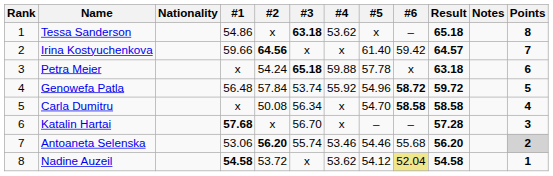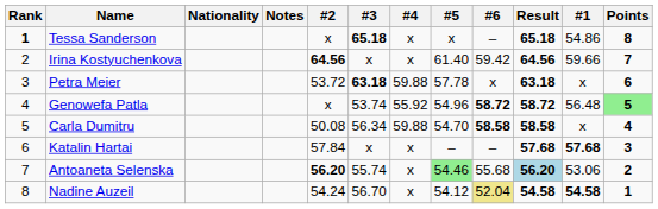 <table class="wikitable sortable" style="text-align:center">
 <tr>
 <th>Rank</th>
 <th>Name</th>
 <th>Nationality</th>
-<th>#1</th>
+<th>Notes</th>
 <th>#2</th>
 <th>#3</th>
 <th>#4</th>
 <th>#5</th>
 <th>#6</th>
 <th>Result</th>
-<th>Notes</th>
+<th>#1</th>
 <th>Points</th>
 </tr>
 <tr>
-<td>1</td>
+<td><strong>1</strong></td>
 <td align=left><a href='#'>Tessa Sanderson</a></td>
 <td align=left></td>
-<td>54.86</td>
+<td></td>
 <td>x</td>
-<td><strong>63.18</strong></td>
-<td>53.62</td>
+<td><strong>65.18</strong></td>
+<td>x</td>
 <td>x</td>
 <td>–</td>
 <td><strong>65.18</strong></td>
-<td></td>
+<td>54.86</td>
 <td><strong>8</strong></td>
 </tr>
 <tr>
 <td>2</td>
 <td align=left><a href='#'>Irina Kostyuchenkova</a></td>
 <td align=left></td>
-<td>59.66</td>
+<td></td>
 <td><strong>64.56</strong></td>
 <td>x</td>
 <td>x</td>
 <td>61.40</td>
 <td>59.42</td>
-<td><strong>64.57</strong></td>
-<td></td>
+<td><strong>64.56</strong></td>
+<td>59.66</td>
 <td><strong>7</strong></td>
 </tr>
 <tr>
 <td>3</td>
 <td align=left><a href='#'>Petra Meier</a></td>
 <td align=left></td>
-<td>x</td>
-<td>54.24</td>
-<td><strong>65.18</strong></td>
+<td></td>
+<td>53.72</td>
+<td><strong>63.18</strong></td>
 <td>59.88</td>
 <td>57.78</td>
 <td>x</td>
 <td><strong>63.18</strong></td>
-<td></td>
+<td>x</td>
 <td><strong>6</strong></td>
 </tr>
 <tr>
 <td>4</td>
 <td align=left><a href='#'>Genowefa Patla</a></td>
 <td align=left></td>
-<td>56.48</td>
-<td>57.84</td>
+<td></td>
+<td>x</td>
 <td>53.74</td>
 <td>55.92</td>
 <td>54.96</td>
 <td><strong>58.72</strong></td>
-<td><strong>59.72</strong></td>
-<td></td>
-<td><strong>5</strong></td>
+<td><strong>58.72</strong></td>
+<td>56.48</td>
+<td style="background: lightgreen;"><strong>5</strong></td>
 </tr>
 <tr>
 <td>5</td>
 <td align=left><a href='#'>Carla Dumitru</a></td>
 <td align=left></td>
-<td>x</td>
+<td></td>
 <td>50.08</td>
 <td>56.34</td>
-<td>x</td>
+<td>59.88</td>
 <td>54.70</td>
 <td><strong>58.58</strong></td>
 <td><strong>58.58</strong></td>
-<td></td>
+<td>x</td>
 <td><strong>4</strong></td>
 </tr>
 <tr>
 <td>6</td>
 <td align=left><a href='#'>Katalin Hartai</a></td>
 <td align=left></td>
-<td><strong>57.68</strong></td>
+<td></td>
+<td>57.84</td>
 <td>x</td>
-<td>56.70</td>
 <td>x</td>
 <td>–</td>
 <td>–</td>
-<td><strong>57.28</strong></td>
-<td></td>
+<td><strong>57.68</strong></td>
+<td><strong>57.68</strong></td>
 <td><strong>3</strong></td>
 </tr>
 <tr>
 <td>7</td>
 <td align=left><a href='#'>Antoaneta Selenska</a></td>
 <td align=left></td>
-<td>53.06</td>
+<td></td>
 <td><strong>56.20</strong></td>
 <td>55.74</td>
-<td>53.46</td>
-<td>54.46</td>
+<td>x</td>
+<td style="background: lightgreen;">54.46</td>
 <td>55.68</td>
-<td><strong>56.20</strong></td>
-<td></td>
-<td style="background: lightgrey;"><strong>2</strong></td>
+<td style="background: lightblue;"><strong>56.20</strong></td>
+<td>53.06</td>
+<td><strong>2</strong></td>
 </tr>
 <tr>
 <td>8</td>
 <td align=left><a href='#'>Nadine Auzeil</a></td>
 <td align=left></td>
-<td><strong>54.58</strong></td>
-<td>53.72</td>
+<td></td>
+<td>54.24</td>
+<td>56.70</td>
 <td>x</td>
-<td>53.62</td>
 <td>54.12</td>
 <td style="background: khaki;">52.04</td>
 <td><strong>54.58</strong></td>
-<td></td>
+<td><strong>54.58</strong></td>
 <td><strong>1</strong></td>
 </tr>
 </table>
